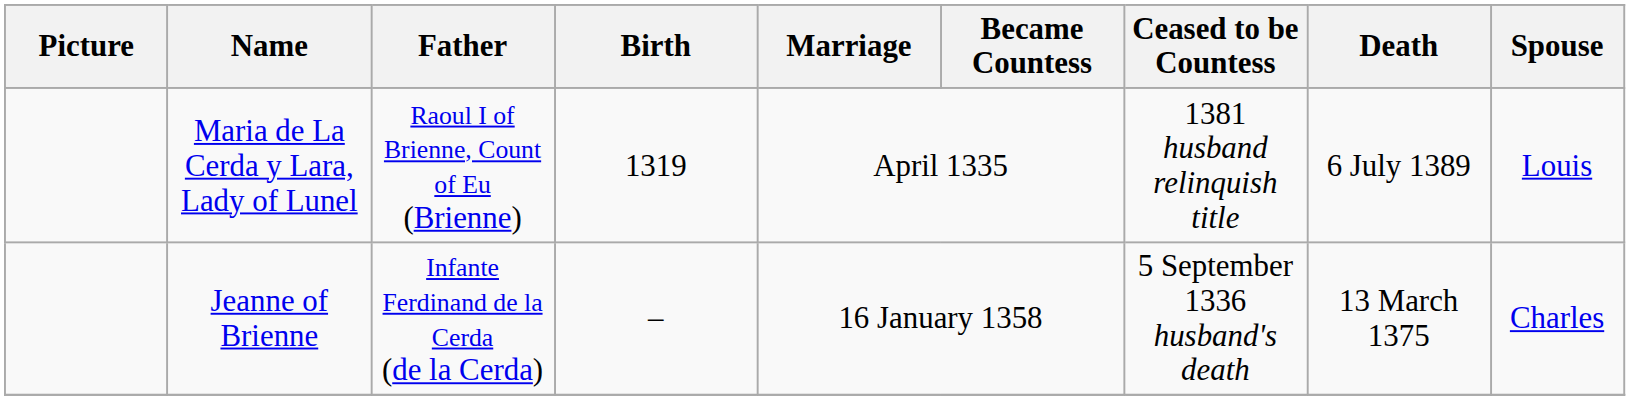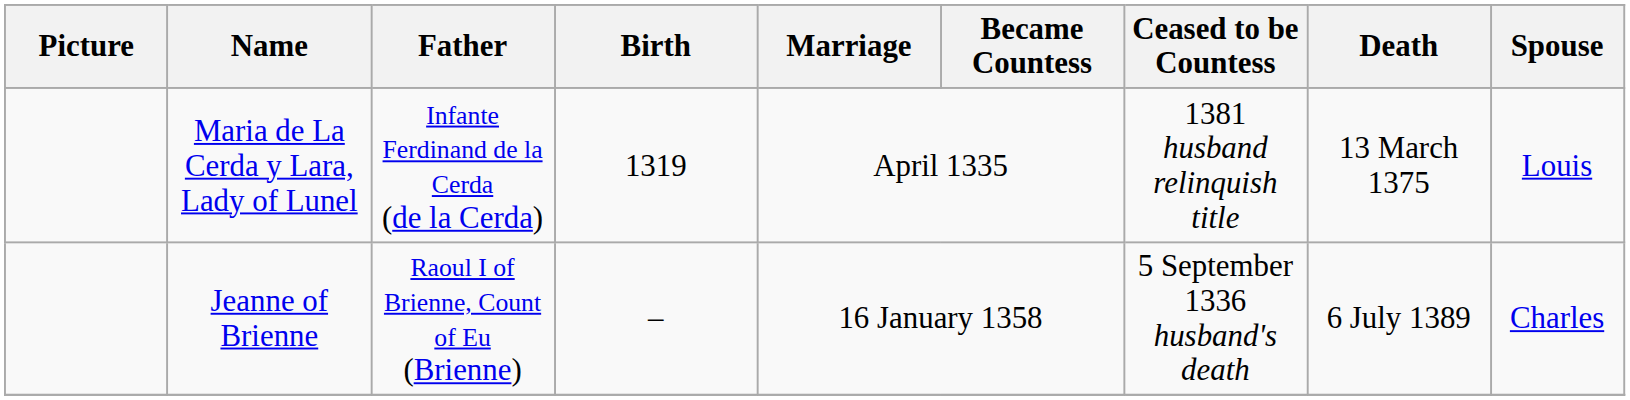 <table width=95% class="wikitable">
 <tr>
 <th width = "8%">Picture</th>
 <th width = "10%">Name</th>
 <th width = "9%">Father</th>
 <th width = "10%">Birth</th>
 <th width = "9%">Marriage</th>
 <th width = "9%">Became Countess</th>
 <th width = "9%">Ceased to be Countess</th>
 <th width = "9%">Death</th>
 <th width = "6%">Spouse</th>
 </tr>
 <tr>
 <td align="center"></td>
 <td align="center"><a href='#'>Maria de La Cerda y Lara, Lady of Lunel</a></td>
-<td align="center"><small><a href='#'>Raoul I of Brienne, Count of Eu</a></small><br>(<a href='#'>Brienne</a>)</td>
+<td align="center"><small><a href='#'>Infante Ferdinand de la Cerda</a></small><br>(<a href='#'>de la Cerda</a>)</td>
 <td align="center">1319</td>
 <td align="center" colspan="2">April 1335</td>
 <td align="center">1381<br><em>husband relinquish title</em></td>
-<td align="center">6 July 1389</td>
+<td align="center">13 March 1375</td>
 <td align="center"><a href='#'>Louis</a></td>
 </tr>
 <tr>
 <td align="center"></td>
 <td align="center"><a href='#'>Jeanne of Brienne</a></td>
-<td align="center"><small><a href='#'>Infante Ferdinand de la Cerda</a></small><br>(<a href='#'>de la Cerda</a>)</td>
+<td align="center"><small><a href='#'>Raoul I of Brienne, Count of Eu</a></small><br>(<a href='#'>Brienne</a>)</td>
 <td align="center">–</td>
 <td align="center" colspan="2">16 January 1358</td>
 <td align="center">5 September 1336<br><em>husband's death</em></td>
-<td align="center">13 March 1375</td>
+<td align="center">6 July 1389</td>
 <td align="center"><a href='#'>Charles</a></td>
 </tr>
 <tr>
 </tr>
 </table>
